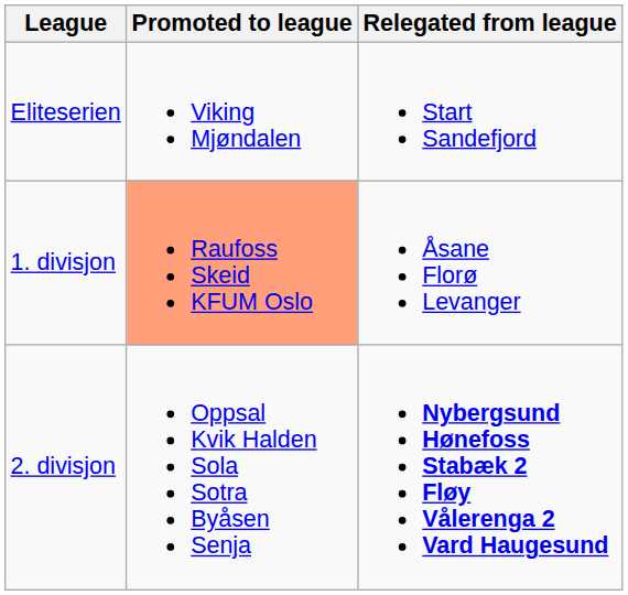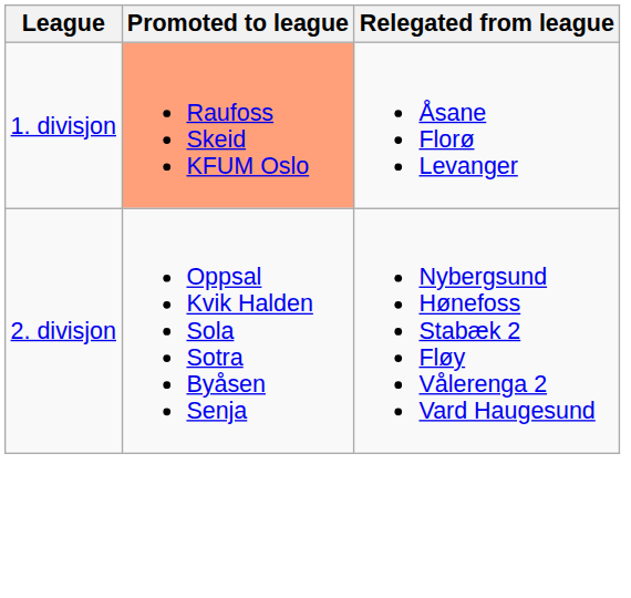 <table class="wikitable">
 <tr>
 <th>League</th>
 <th>Promoted to league</th>
 <th>Relegated from league</th>
-</tr>
-<tr>
-<td><a href='#'>Eliteserien</a></td>
-<td><br><ul><li><a href='#'>Viking</a></li><li><a href='#'>Mjøndalen</a></li></ul></td>
-<td><br><ul><li><a href='#'>Start</a></li><li><a href='#'>Sandefjord</a></li></ul></td>
 </tr>
 <tr>
 <td><a href='#'>1. divisjon</a></td>
 <td style="background: lightsalmon;"><br><ul><li><a href='#'>Raufoss</a></li><li><a href='#'>Skeid</a></li><li><a href='#'>KFUM Oslo</a></li></ul></td>
 <td><br><ul><li><a href='#'>Åsane</a></li><li><a href='#'>Florø</a></li><li><a href='#'>Levanger</a></li></ul></td>
 </tr>
 <tr>
 <td><a href='#'>2. divisjon</a></td>
 <td><br><ul><li><a href='#'>Oppsal</a></li><li><a href='#'>Kvik Halden</a></li><li><a href='#'>Sola</a></li><li><a href='#'>Sotra</a></li><li><a href='#'>Byåsen</a></li><li><a href='#'>Senja</a></li></ul></td>
-<td><strong><br><ul><li><a href='#'>Nybergsund</a></li><li><a href='#'>Hønefoss</a></li><li><a href='#'>Stabæk 2</a></li><li><a href='#'>Fløy</a></li><li><a href='#'>Vålerenga 2</a></li><li><a href='#'>Vard Haugesund</a></li></ul></strong></td>
+<td><br><ul><li><a href='#'>Nybergsund</a></li><li><a href='#'>Hønefoss</a></li><li><a href='#'>Stabæk 2</a></li><li><a href='#'>Fløy</a></li><li><a href='#'>Vålerenga 2</a></li><li><a href='#'>Vard Haugesund</a></li></ul></td>
 </tr>
 </table>
